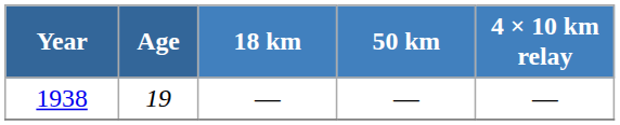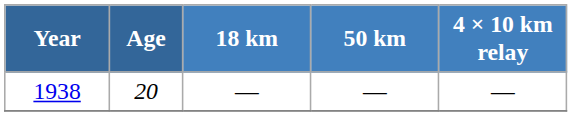 <table class="wikitable" style="font-size:95%; text-align:center; border:grey solid 1px; border-collapse:collapse; background:#ffffff;">
 <tr>
 <th style="background-color:#369; color:white; width:60px;"> Year </th>
 <th style="background-color:#369; color:white; width:40px;"> Age </th>
 <th style="background-color:#4180be; color:white; width:75px;"> 18 km </th>
 <th style="background-color:#4180be; color:white; width:75px;"> 50 km </th>
 <th style="background-color:#4180be; color:white; width:75px;"> 4 × 10 km <br> relay </th>
 </tr>
 <tr>
 <td><a href='#'>1938</a></td>
-<td><em>19</em></td>
+<td><em>20</em></td>
 <td>—</td>
 <td>—</td>
 <td>—</td>
 </tr>
 <tr>
 </tr>
 </table>
